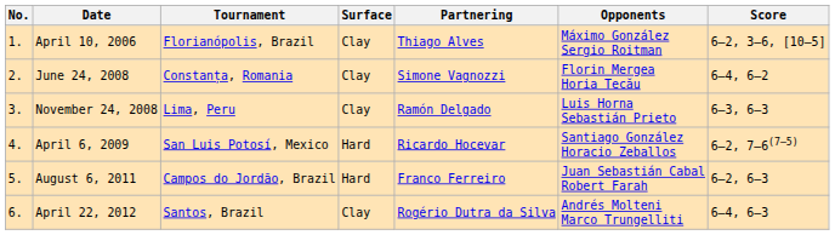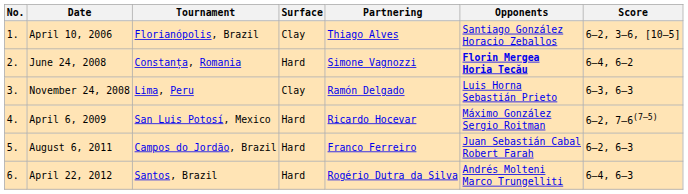 <table class="sortable wikitable" style=font-size:97%>
 <tr>
 <th>No.</th>
 <th>Date</th>
 <th>Tournament</th>
 <th>Surface</th>
 <th>Partnering</th>
 <th>Opponents</th>
 <th>Score</th>
 </tr>
 <tr bgcolor=moccasin>
 <td>1.</td>
 <td>April 10, 2006</td>
 <td><a href='#'>Florianópolis</a>, Brazil</td>
 <td>Clay</td>
 <td> <a href='#'>Thiago Alves</a></td>
-<td> <a href='#'>Máximo González</a><br> <a href='#'>Sergio Roitman</a></td>
+<td> <a href='#'>Santiago González</a><br> <a href='#'>Horacio Zeballos</a></td>
 <td>6–2, 3–6, [10–5]</td>
 </tr>
 <tr bgcolor=moccasin>
 <td>2.</td>
 <td>June 24, 2008</td>
 <td><a href='#'>Constanța</a>, <a href='#'>Romania</a></td>
-<td>Clay</td>
+<td>Hard</td>
 <td> <a href='#'>Simone Vagnozzi</a></td>
-<td> <a href='#'>Florin Mergea</a><br> <a href='#'>Horia Tecău</a></td>
+<td><strong> <a href='#'>Florin Mergea</a><br> <a href='#'>Horia Tecău</a></strong></td>
 <td>6–4, 6–2</td>
 </tr>
 <tr bgcolor=moccasin>
 <td>3.</td>
 <td>November 24, 2008</td>
 <td><a href='#'>Lima</a>, <a href='#'>Peru</a></td>
 <td>Clay</td>
 <td> <a href='#'>Ramón Delgado</a></td>
 <td> <a href='#'>Luis Horna</a><br> <a href='#'>Sebastián Prieto</a></td>
 <td>6–3, 6–3</td>
 </tr>
 <tr bgcolor=moccasin>
 <td>4.</td>
 <td>April 6, 2009</td>
 <td><a href='#'>San Luis Potosí</a>, Mexico</td>
 <td>Hard</td>
 <td> <a href='#'>Ricardo Hocevar</a></td>
-<td> <a href='#'>Santiago González</a><br> <a href='#'>Horacio Zeballos</a></td>
+<td> <a href='#'>Máximo González</a><br> <a href='#'>Sergio Roitman</a></td>
 <td>6–2, 7–6<sup>(7–5)</sup></td>
 </tr>
 <tr bgcolor=moccasin>
 <td>5.</td>
 <td>August 6, 2011</td>
 <td><a href='#'>Campos do Jordão</a>, Brazil</td>
 <td>Hard</td>
 <td> <a href='#'>Franco Ferreiro</a></td>
 <td> <a href='#'>Juan Sebastián Cabal</a><br> <a href='#'>Robert Farah</a></td>
 <td>6–2, 6–3</td>
 </tr>
 <tr bgcolor=moccasin>
 <td>6.</td>
 <td>April 22, 2012</td>
 <td><a href='#'>Santos</a>, Brazil</td>
-<td>Clay</td>
+<td>Hard</td>
 <td> <a href='#'>Rogério Dutra da Silva</a></td>
 <td> <a href='#'>Andrés Molteni</a><br> <a href='#'>Marco Trungelliti</a></td>
 <td>6–4, 6–3</td>
 </tr>
 </table>
